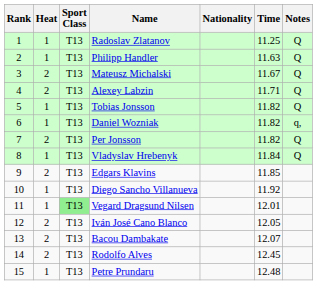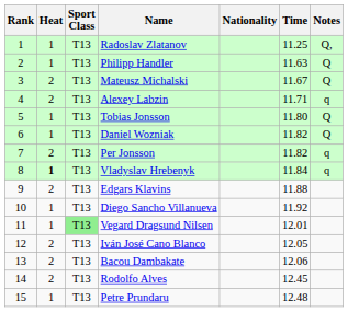 <table class="wikitable sortable" style="text-align:center">
 <tr>
 <th>Rank</th>
 <th>Heat</th>
 <th>Sport<br>Class</th>
 <th>Name</th>
 <th>Nationality</th>
 <th>Time</th>
 <th>Notes</th>
 </tr>
 <tr bgcolor=ccffcc>
 <td>1</td>
 <td>1</td>
 <td>T13</td>
 <td align=left><a href='#'>Radoslav Zlatanov</a></td>
 <td align=left></td>
 <td>11.25</td>
-<td>Q</td>
+<td>Q, </td>
 </tr>
 <tr bgcolor=ccffcc>
 <td>2</td>
 <td>1</td>
 <td>T13</td>
 <td align=left><a href='#'>Philipp Handler</a></td>
 <td align=left></td>
 <td>11.63</td>
 <td>Q</td>
 </tr>
 <tr bgcolor=ccffcc>
 <td>3</td>
 <td>2</td>
 <td>T13</td>
 <td align=left><a href='#'>Mateusz Michalski</a></td>
 <td align=left></td>
 <td>11.67</td>
 <td>Q</td>
 </tr>
 <tr bgcolor=ccffcc>
 <td>4</td>
 <td>2</td>
 <td>T13</td>
 <td align=left><a href='#'>Alexey Labzin</a></td>
 <td align=left></td>
 <td>11.71</td>
-<td>Q</td>
+<td>q</td>
 </tr>
 <tr bgcolor=ccffcc>
 <td>5</td>
 <td>1</td>
 <td>T13</td>
 <td align=left><a href='#'>Tobias Jonsson</a></td>
 <td align=left></td>
-<td>11.82</td>
+<td>11.80</td>
 <td>Q</td>
 </tr>
 <tr bgcolor=ccffcc>
 <td>6</td>
 <td>1</td>
 <td>T13</td>
 <td align=left><a href='#'>Daniel Wozniak</a></td>
 <td align=left></td>
 <td>11.82</td>
-<td>q, </td>
+<td>Q</td>
 </tr>
 <tr bgcolor=ccffcc>
 <td>7</td>
 <td>2</td>
 <td>T13</td>
 <td align=left><a href='#'>Per Jonsson</a></td>
 <td align=left></td>
 <td>11.82</td>
-<td>Q</td>
+<td>q</td>
 </tr>
 <tr bgcolor=ccffcc>
 <td>8</td>
-<td>1</td>
+<td><strong>1</strong></td>
 <td>T13</td>
 <td align=left><a href='#'>Vladyslav Hrebenyk</a></td>
 <td align=left></td>
 <td>11.84</td>
-<td>Q</td>
+<td>q</td>
 </tr>
 <tr>
 <td>9</td>
 <td>2</td>
 <td>T13</td>
 <td align=left><a href='#'>Edgars Klavins</a></td>
 <td align=left></td>
-<td>11.85</td>
+<td>11.88</td>
 <td></td>
 </tr>
 <tr>
 <td>10</td>
 <td>1</td>
 <td>T13</td>
 <td align=left><a href='#'>Diego Sancho Villanueva</a></td>
 <td align=left></td>
 <td>11.92</td>
 <td></td>
 </tr>
 <tr>
 <td>11</td>
 <td>1</td>
 <td style="background: lightgreen;">T13</td>
 <td align=left><a href='#'>Vegard Dragsund Nilsen</a></td>
 <td align=left></td>
 <td>12.01</td>
 <td></td>
 </tr>
 <tr>
 <td>12</td>
 <td>2</td>
 <td>T13</td>
 <td align=left><a href='#'>Iván José Cano Blanco</a></td>
 <td align=left></td>
 <td>12.05</td>
 <td></td>
 </tr>
 <tr>
 <td>13</td>
 <td>2</td>
 <td>T13</td>
 <td align=left><a href='#'>Bacou Dambakate</a></td>
 <td align=left></td>
-<td>12.07</td>
+<td>12.06</td>
 <td></td>
 </tr>
 <tr>
 <td>14</td>
 <td>2</td>
 <td>T13</td>
 <td align=left><a href='#'>Rodolfo Alves</a></td>
 <td align=left></td>
 <td>12.45</td>
 <td></td>
 </tr>
 <tr>
 <td>15</td>
 <td>1</td>
 <td>T13</td>
 <td align=left><a href='#'>Petre Prundaru</a></td>
 <td align=left></td>
 <td>12.48</td>
 <td></td>
 </tr>
 </table>
